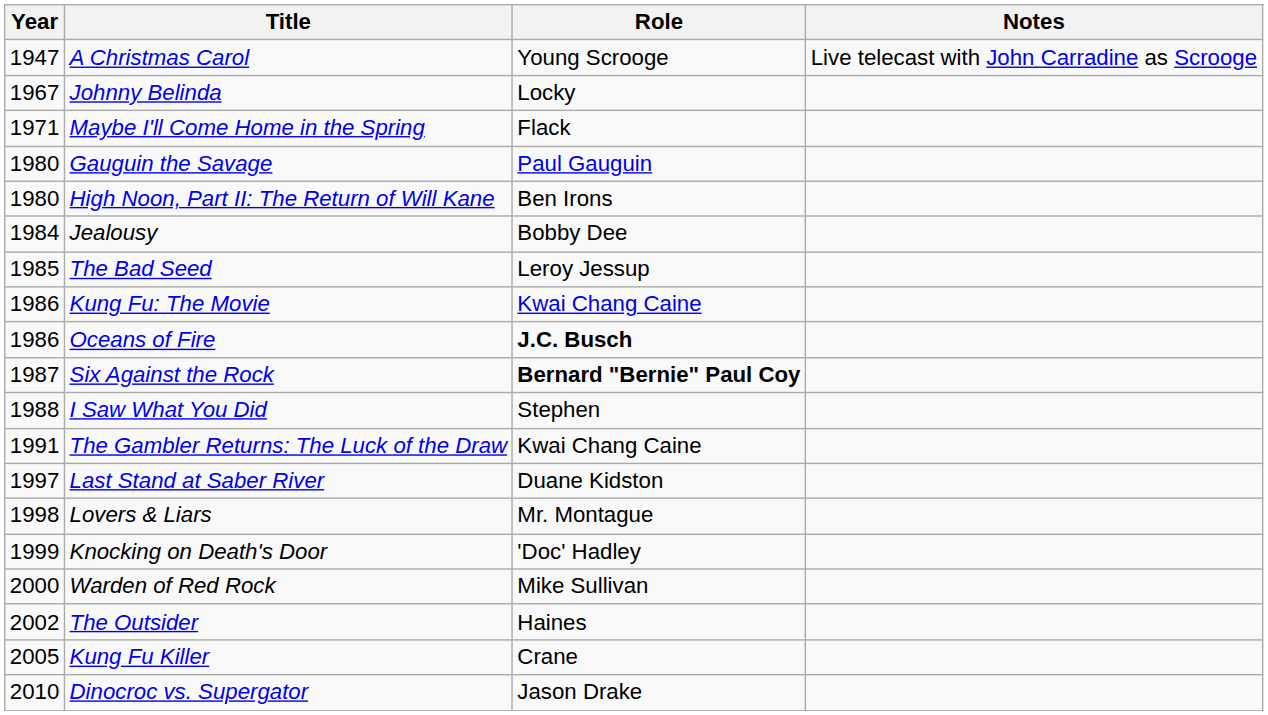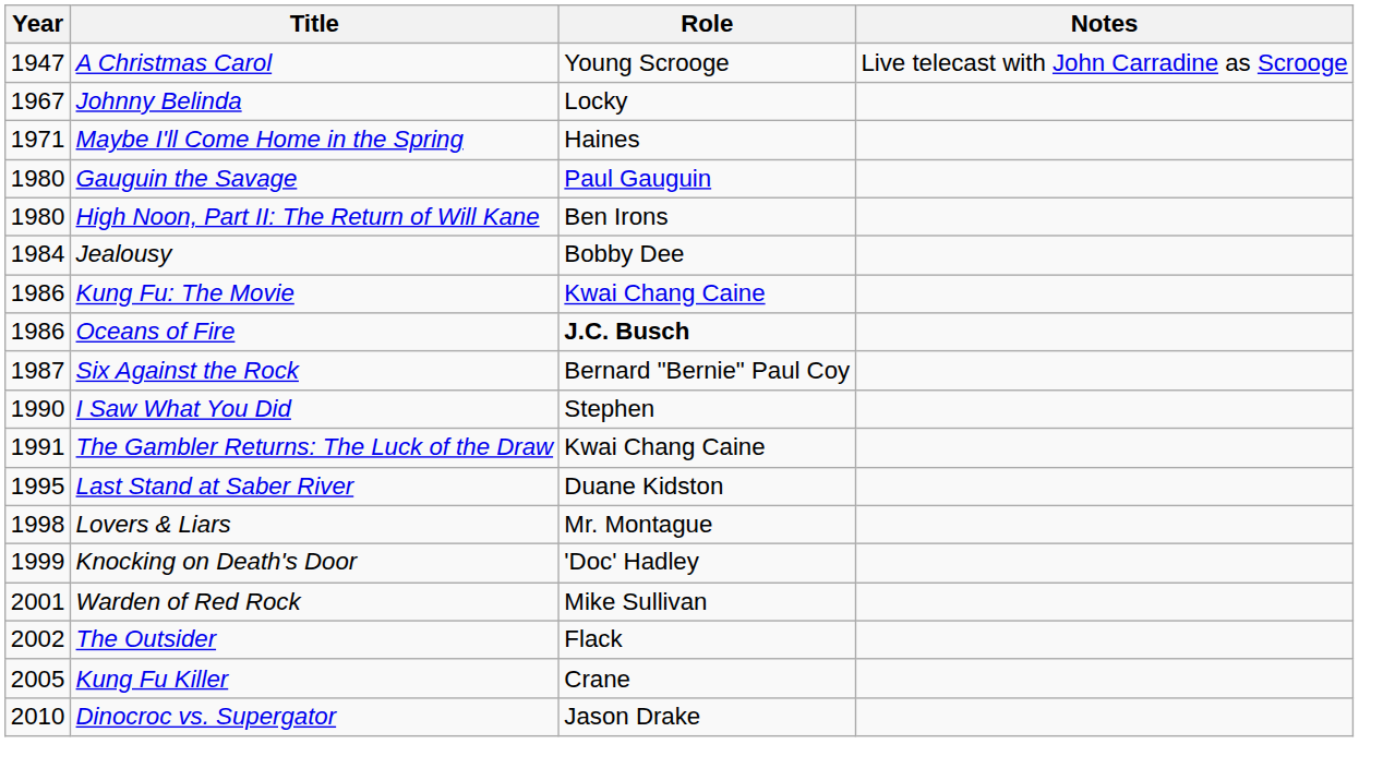 <table class="wikitable sortable">
 <tr>
 <th>Year</th>
 <th>Title</th>
 <th>Role</th>
 <th class=unsortable>Notes</th>
 </tr>
 <tr>
 <td>1947</td>
 <td><em><a href='#'>A Christmas Carol</a></em></td>
 <td>Young Scrooge</td>
 <td>Live telecast with <a href='#'>John Carradine</a> as <a href='#'>Scrooge</a></td>
 </tr>
 <tr>
 <td>1967</td>
 <td><em><a href='#'>Johnny Belinda</a></em></td>
 <td>Locky</td>
 <td></td>
 </tr>
 <tr>
 <td>1971</td>
 <td><em><a href='#'>Maybe I'll Come Home in the Spring</a> </em></td>
-<td>Flack</td>
+<td>Haines</td>
 <td></td>
 </tr>
 <tr>
 <td>1980</td>
 <td><em><a href='#'>Gauguin the Savage</a></em></td>
 <td><a href='#'>Paul Gauguin</a></td>
 <td></td>
 </tr>
 <tr>
 <td>1980</td>
 <td><em><a href='#'>High Noon, Part II: The Return of Will Kane</a></em></td>
 <td>Ben Irons</td>
 <td></td>
 </tr>
 <tr>
 <td>1984</td>
 <td><em>Jealousy</em></td>
 <td>Bobby Dee</td>
 <td></td>
 </tr>
 <tr>
-<td>1985</td>
-<td><em><a href='#'>The Bad Seed</a></em></td>
-<td>Leroy Jessup</td>
-<td></td>
-</tr>
-<tr>
 <td>1986</td>
 <td><em><a href='#'>Kung Fu: The Movie</a></em></td>
 <td><a href='#'>Kwai Chang Caine</a></td>
 <td></td>
 </tr>
 <tr>
 <td>1986</td>
 <td><em><a href='#'>Oceans of Fire</a></em></td>
 <td><strong>J.C. Busch</strong></td>
 <td></td>
 </tr>
 <tr>
 <td>1987</td>
 <td><em><a href='#'>Six Against the Rock</a></em></td>
-<td><strong>Bernard "Bernie" Paul Coy</strong></td>
+<td>Bernard "Bernie" Paul Coy</td>
 <td></td>
 </tr>
 <tr>
-<td>1988</td>
+<td>1990</td>
 <td><em><a href='#'>I Saw What You Did</a></em></td>
 <td>Stephen</td>
 <td></td>
 </tr>
 <tr>
 <td>1991</td>
 <td><em><a href='#'>The Gambler Returns: The Luck of the Draw</a></em></td>
 <td>Kwai Chang Caine</td>
 <td></td>
 </tr>
 <tr>
-<td>1997</td>
+<td>1995</td>
 <td><em><a href='#'>Last Stand at Saber River</a></em></td>
 <td>Duane Kidston</td>
 <td></td>
 </tr>
 <tr>
 <td>1998</td>
 <td><em>Lovers & Liars</em></td>
 <td>Mr. Montague</td>
 <td></td>
 </tr>
 <tr>
 <td>1999</td>
 <td><em>Knocking on Death's Door</em></td>
 <td>'Doc' Hadley</td>
 <td></td>
 </tr>
 <tr>
-<td>2000</td>
+<td>2001</td>
 <td><em>Warden of Red Rock</em></td>
 <td>Mike Sullivan</td>
 <td></td>
 </tr>
 <tr>
 <td>2002</td>
 <td><em><a href='#'>The Outsider</a></em></td>
-<td>Haines</td>
+<td>Flack</td>
 <td></td>
 </tr>
 <tr>
 <td>2005</td>
 <td><em><a href='#'>Kung Fu Killer</a></em></td>
 <td>Crane</td>
 <td></td>
 </tr>
 <tr>
 <td>2010</td>
 <td><em><a href='#'>Dinocroc vs. Supergator</a></em></td>
 <td>Jason Drake</td>
 <td></td>
 </tr>
 </table>
